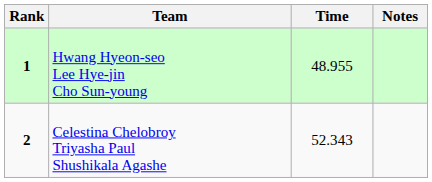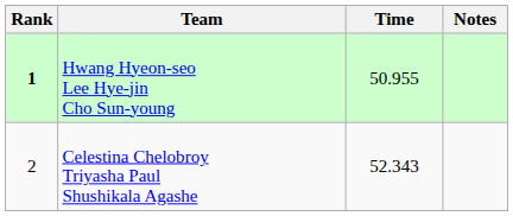 <table class=wikitable style="text-align:center">
 <tr>
 <th width=40>Rank</th>
 <th width=250>Team</th>
 <th width=80>Time</th>
 <th width=50>Notes</th>
 </tr>
 <tr bgcolor="ccffcc">
 <td><strong>1</strong></td>
 <td align=left><br><a href='#'>Hwang Hyeon-seo</a><br><a href='#'>Lee Hye-jin</a><br><a href='#'>Cho Sun-young</a></td>
-<td>48.955</td>
+<td>50.955</td>
 <td></td>
 </tr>
 <tr>
-<td><strong>2</strong></td>
+<td>2</td>
 <td align=left><br><a href='#'>Celestina Chelobroy</a><br><a href='#'>Triyasha Paul</a><br><a href='#'>Shushikala Agashe</a></td>
 <td>52.343</td>
 <td></td>
 </tr>
 </table>
